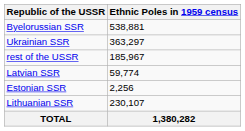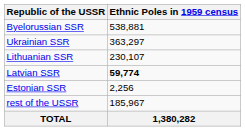 <table class="wikitable">
 <tr>
 <th>Republic of the USSR</th>
 <th>Ethnic Poles in <a href='#'>1959 census</a></th>
 </tr>
 <tr>
 <td><a href='#'>Byelorussian SSR</a></td>
 <td>538,881</td>
 </tr>
 <tr>
 <td><a href='#'>Ukrainian SSR</a></td>
 <td>363,297</td>
 </tr>
 <tr>
-<td><a href='#'>rest of the USSR</a></td>
-<td>185,967</td>
+<td><a href='#'>Lithuanian SSR</a></td>
+<td>230,107</td>
 </tr>
 <tr>
 <td><a href='#'>Latvian SSR</a></td>
-<td>59,774</td>
+<td><strong>59,774</strong></td>
 </tr>
 <tr>
 <td><a href='#'>Estonian SSR</a></td>
 <td>2,256</td>
 </tr>
 <tr>
-<td><a href='#'>Lithuanian SSR</a></td>
-<td>230,107</td>
+<td><a href='#'>rest of the USSR</a></td>
+<td>185,967</td>
 </tr>
 <tr>
 <th>TOTAL</th>
 <th>1,380,282</th>
 </tr>
 </table>
